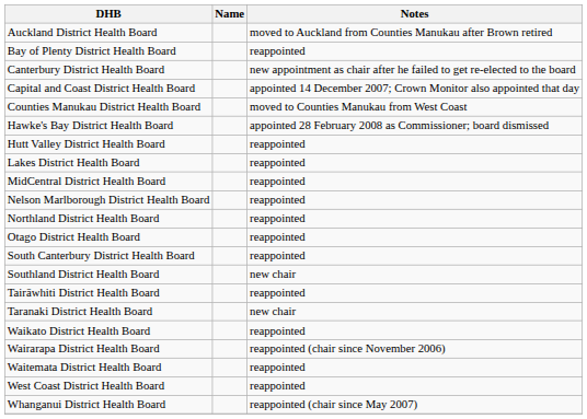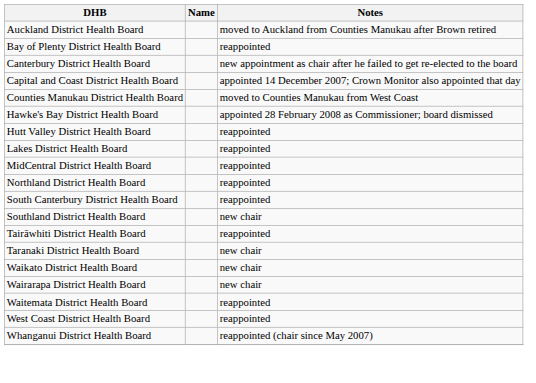 <table class="wikitable sortable">
 <tr>
 <th>DHB</th>
 <th>Name</th>
 <th>Notes</th>
 </tr>
 <tr>
 <td>Auckland District Health Board</td>
 <td></td>
 <td>moved to Auckland from Counties Manukau after Brown retired</td>
 </tr>
 <tr>
 <td>Bay of Plenty District Health Board</td>
 <td></td>
 <td>reappointed</td>
 </tr>
 <tr>
 <td>Canterbury District Health Board</td>
 <td></td>
 <td>new appointment as chair after he failed to get re-elected to the board</td>
 </tr>
 <tr>
 <td>Capital and Coast District Health Board</td>
 <td></td>
 <td>appointed 14 December 2007; Crown Monitor also appointed that day</td>
 </tr>
 <tr>
 <td>Counties Manukau District Health Board</td>
 <td></td>
 <td>moved to Counties Manukau from West Coast</td>
 </tr>
 <tr>
 <td>Hawke's Bay District Health Board</td>
 <td></td>
 <td>appointed 28 February 2008 as Commissioner; board dismissed</td>
 </tr>
 <tr>
 <td>Hutt Valley District Health Board</td>
 <td></td>
 <td>reappointed</td>
 </tr>
 <tr>
 <td>Lakes District Health Board</td>
 <td></td>
 <td>reappointed</td>
 </tr>
 <tr>
 <td>MidCentral District Health Board</td>
 <td></td>
 <td>reappointed</td>
 </tr>
 <tr>
-<td>Nelson Marlborough District Health Board</td>
-<td></td>
-<td>reappointed</td>
-</tr>
-<tr>
 <td>Northland District Health Board</td>
-<td></td>
-<td>reappointed</td>
-</tr>
-<tr>
-<td>Otago District Health Board</td>
 <td></td>
 <td>reappointed</td>
 </tr>
 <tr>
 <td>South Canterbury District Health Board</td>
 <td></td>
 <td>reappointed</td>
 </tr>
 <tr>
 <td>Southland District Health Board</td>
 <td></td>
 <td>new chair</td>
 </tr>
 <tr>
 <td>Tairāwhiti District Health Board</td>
 <td></td>
 <td>reappointed</td>
 </tr>
 <tr>
 <td>Taranaki District Health Board</td>
 <td></td>
 <td>new chair</td>
 </tr>
 <tr>
 <td>Waikato District Health Board</td>
 <td></td>
-<td>reappointed</td>
+<td>new chair</td>
 </tr>
 <tr>
 <td>Wairarapa District Health Board</td>
 <td></td>
-<td>reappointed (chair since November 2006)</td>
+<td>new chair</td>
 </tr>
 <tr>
 <td>Waitemata District Health Board</td>
 <td></td>
 <td>reappointed</td>
 </tr>
 <tr>
 <td>West Coast District Health Board</td>
 <td></td>
 <td>reappointed</td>
 </tr>
 <tr>
 <td>Whanganui District Health Board</td>
 <td></td>
 <td>reappointed (chair since May 2007)</td>
 </tr>
 <tr>
 </tr>
 </table>
